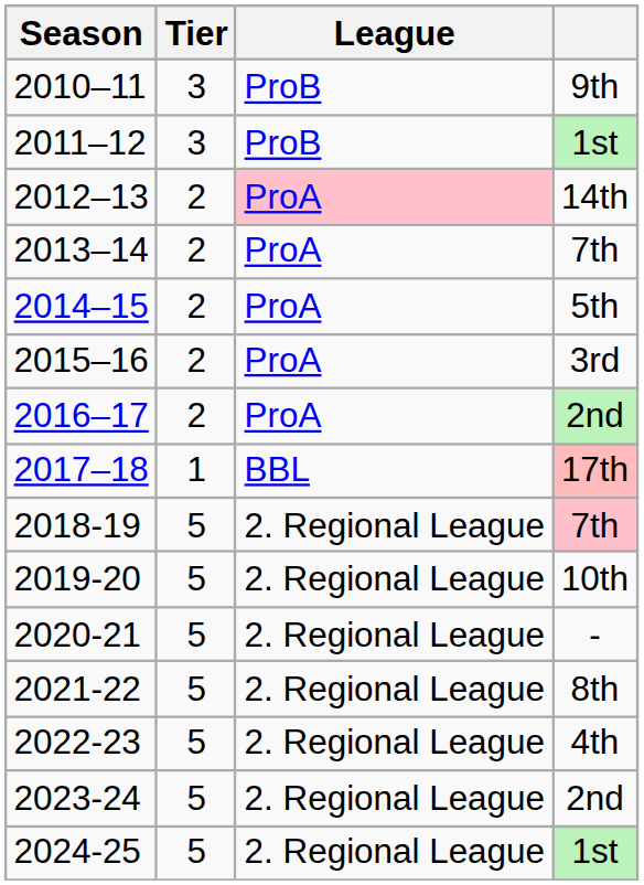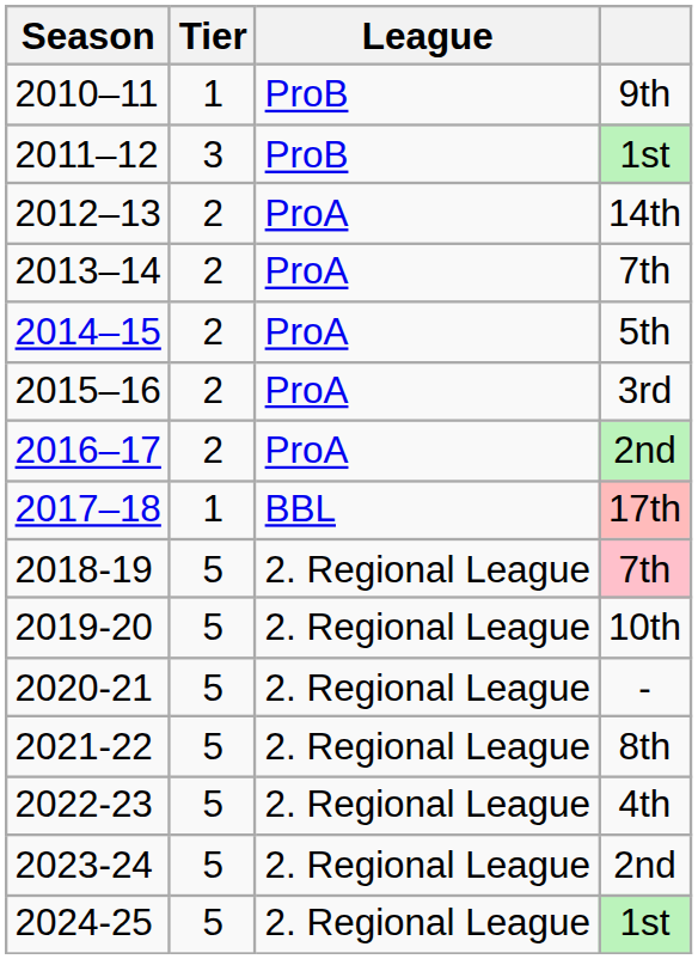 <table class="wikitable" style="font-size:85%">
 <tr>
 <th>Season</th>
 <th>Tier</th>
 <th>League</th>
 <th></th>
 </tr>
 <tr>
 <td>2010–11</td>
-<td align=center>3</td>
+<td align=center>1</td>
 <td><a href='#'>ProB</a></td>
 <td align=center>9th</td>
 </tr>
 <tr>
 <td>2011–12</td>
 <td align=center>3</td>
 <td><a href='#'>ProB</a></td>
 <td bgcolor=#BBF3BB align=center>1st</td>
 </tr>
 <tr>
 <td>2012–13</td>
 <td align=center>2</td>
-<td style="background: pink;"><a href='#'>ProA</a></td>
+<td><a href='#'>ProA</a></td>
 <td align=center>14th</td>
 </tr>
 <tr>
 <td>2013–14</td>
 <td align=center>2</td>
 <td><a href='#'>ProA</a></td>
 <td align=center>7th</td>
 </tr>
 <tr>
 <td><a href='#'>2014–15</a></td>
 <td align=center>2</td>
 <td><a href='#'>ProA</a></td>
 <td align=center>5th</td>
 </tr>
 <tr>
 <td>2015–16</td>
 <td align=center>2</td>
 <td><a href='#'>ProA</a></td>
 <td align=center>3rd</td>
 </tr>
 <tr>
 <td><a href='#'>2016–17</a></td>
 <td align=center>2</td>
 <td><a href='#'>ProA</a></td>
 <td align=center bgcolor=#BBF3BB>2nd</td>
 </tr>
 <tr>
 <td><a href='#'>2017–18</a></td>
 <td align=center>1</td>
 <td><a href='#'>BBL</a></td>
 <td align=center bgcolor=#FFBBBB>17th</td>
 </tr>
 <tr>
 <td>2018-19</td>
 <td align=center>5</td>
 <td>2. Regional League</td>
 <td align=center style="background: pink;">7th</td>
 </tr>
 <tr>
 <td>2019-20</td>
 <td align=center>5</td>
 <td>2. Regional League</td>
 <td align=center>10th</td>
 </tr>
 <tr>
 <td>2020-21</td>
 <td align=center>5</td>
 <td>2. Regional League</td>
 <td align=center>-</td>
 </tr>
 <tr>
 <td>2021-22</td>
 <td align=center>5</td>
 <td>2. Regional League</td>
 <td align=center>8th</td>
 </tr>
 <tr>
 <td>2022-23</td>
 <td align=center>5</td>
 <td>2. Regional League</td>
 <td align=center>4th</td>
 </tr>
 <tr>
 <td>2023-24</td>
 <td align=center>5</td>
 <td>2. Regional League</td>
 <td align=center>2nd</td>
 </tr>
 <tr>
 <td>2024-25</td>
 <td align=center>5</td>
 <td>2. Regional League</td>
 <td bgcolor=#BBF3BB align=center>1st</td>
 </tr>
 </table>
